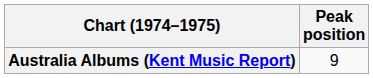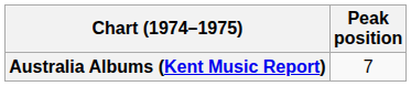 <table class="wikitable sortable plainrowheaders" style="text-align:center">
 <tr>
 <th scope="col">Chart (1974–1975)</th>
 <th scope="col">Peak<br>position</th>
 </tr>
 <tr>
 <th scope="row">Australia Albums (<a href='#'>Kent Music Report</a>)</th>
-<td>9</td>
+<td>7</td>
 </tr>
 <tr>
 </tr>
 <tr>
 </tr>
 <tr>
 </tr>
 <tr>
 </tr>
 <tr>
 </tr>
 <tr>
 </tr>
 </table>
